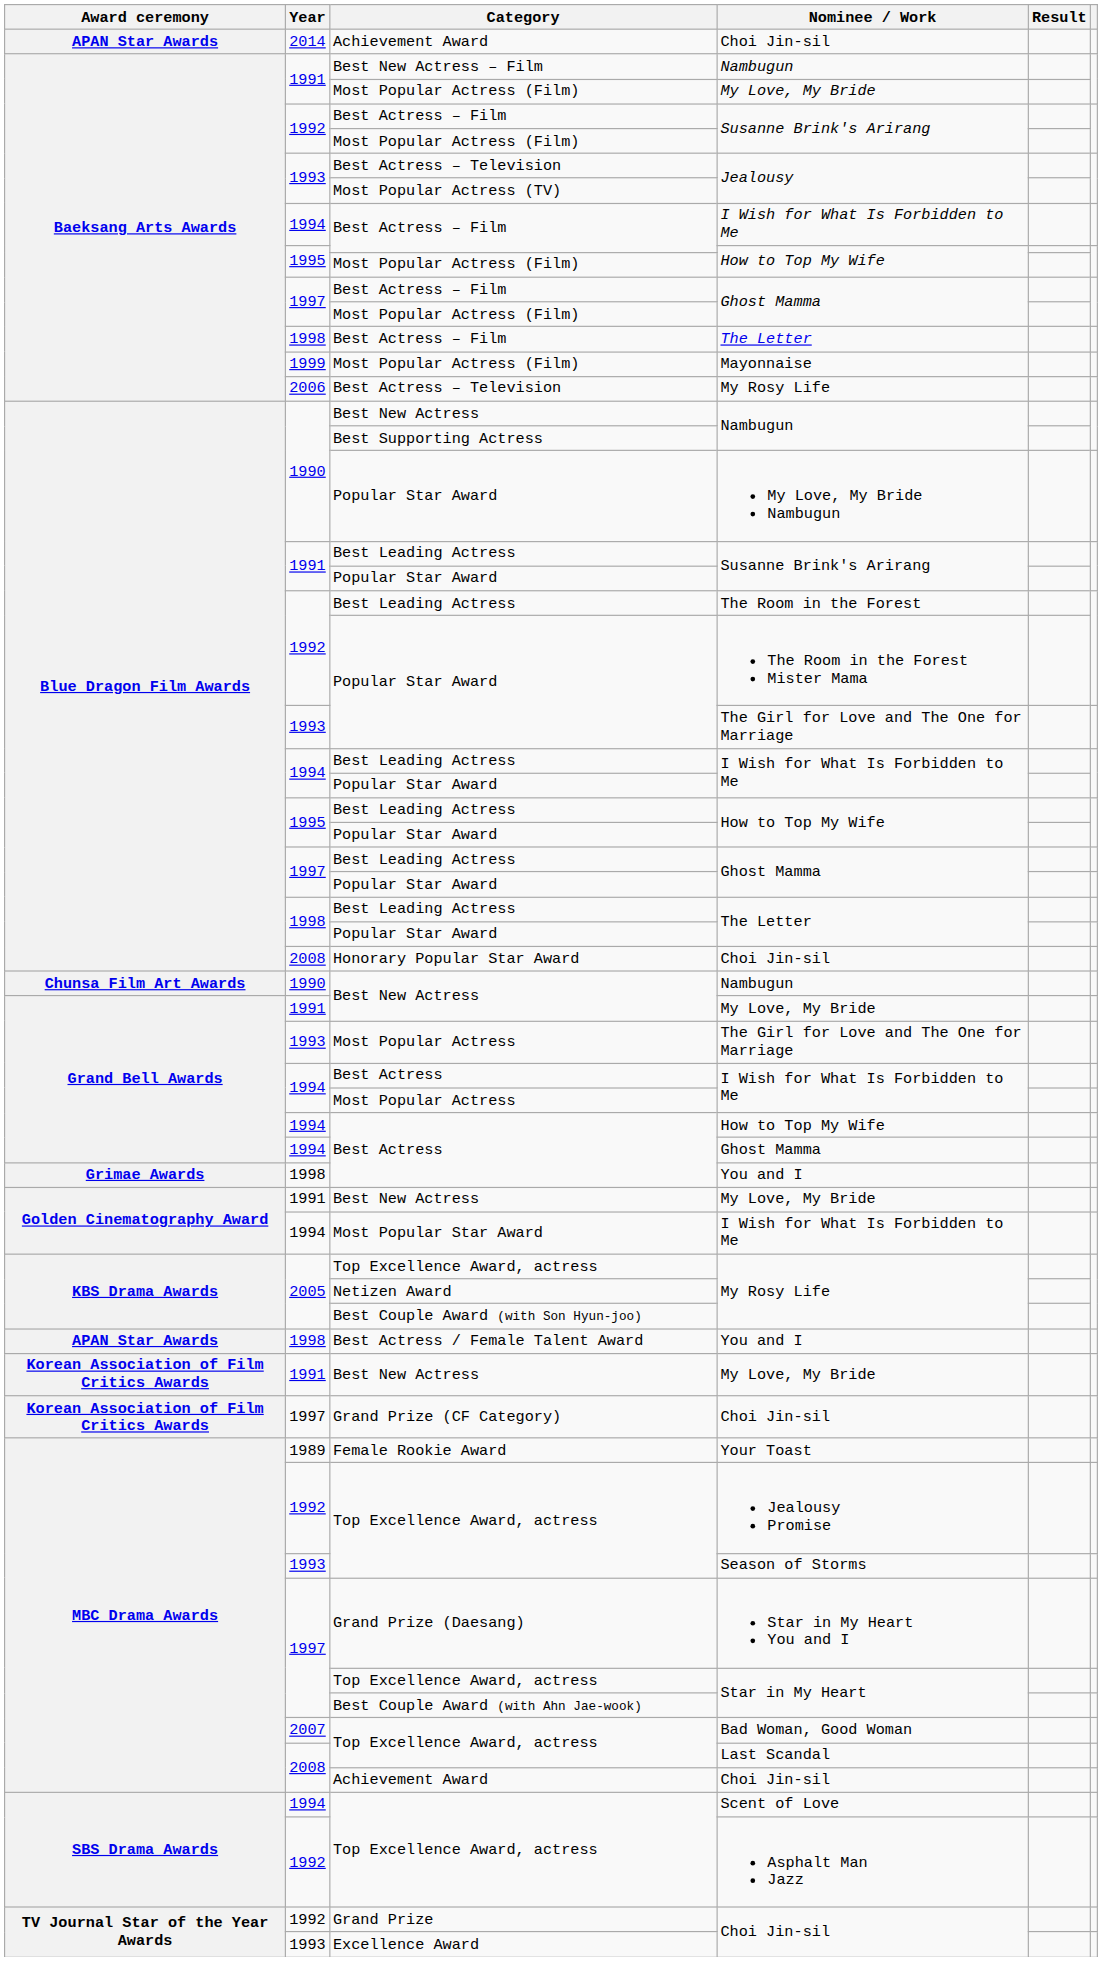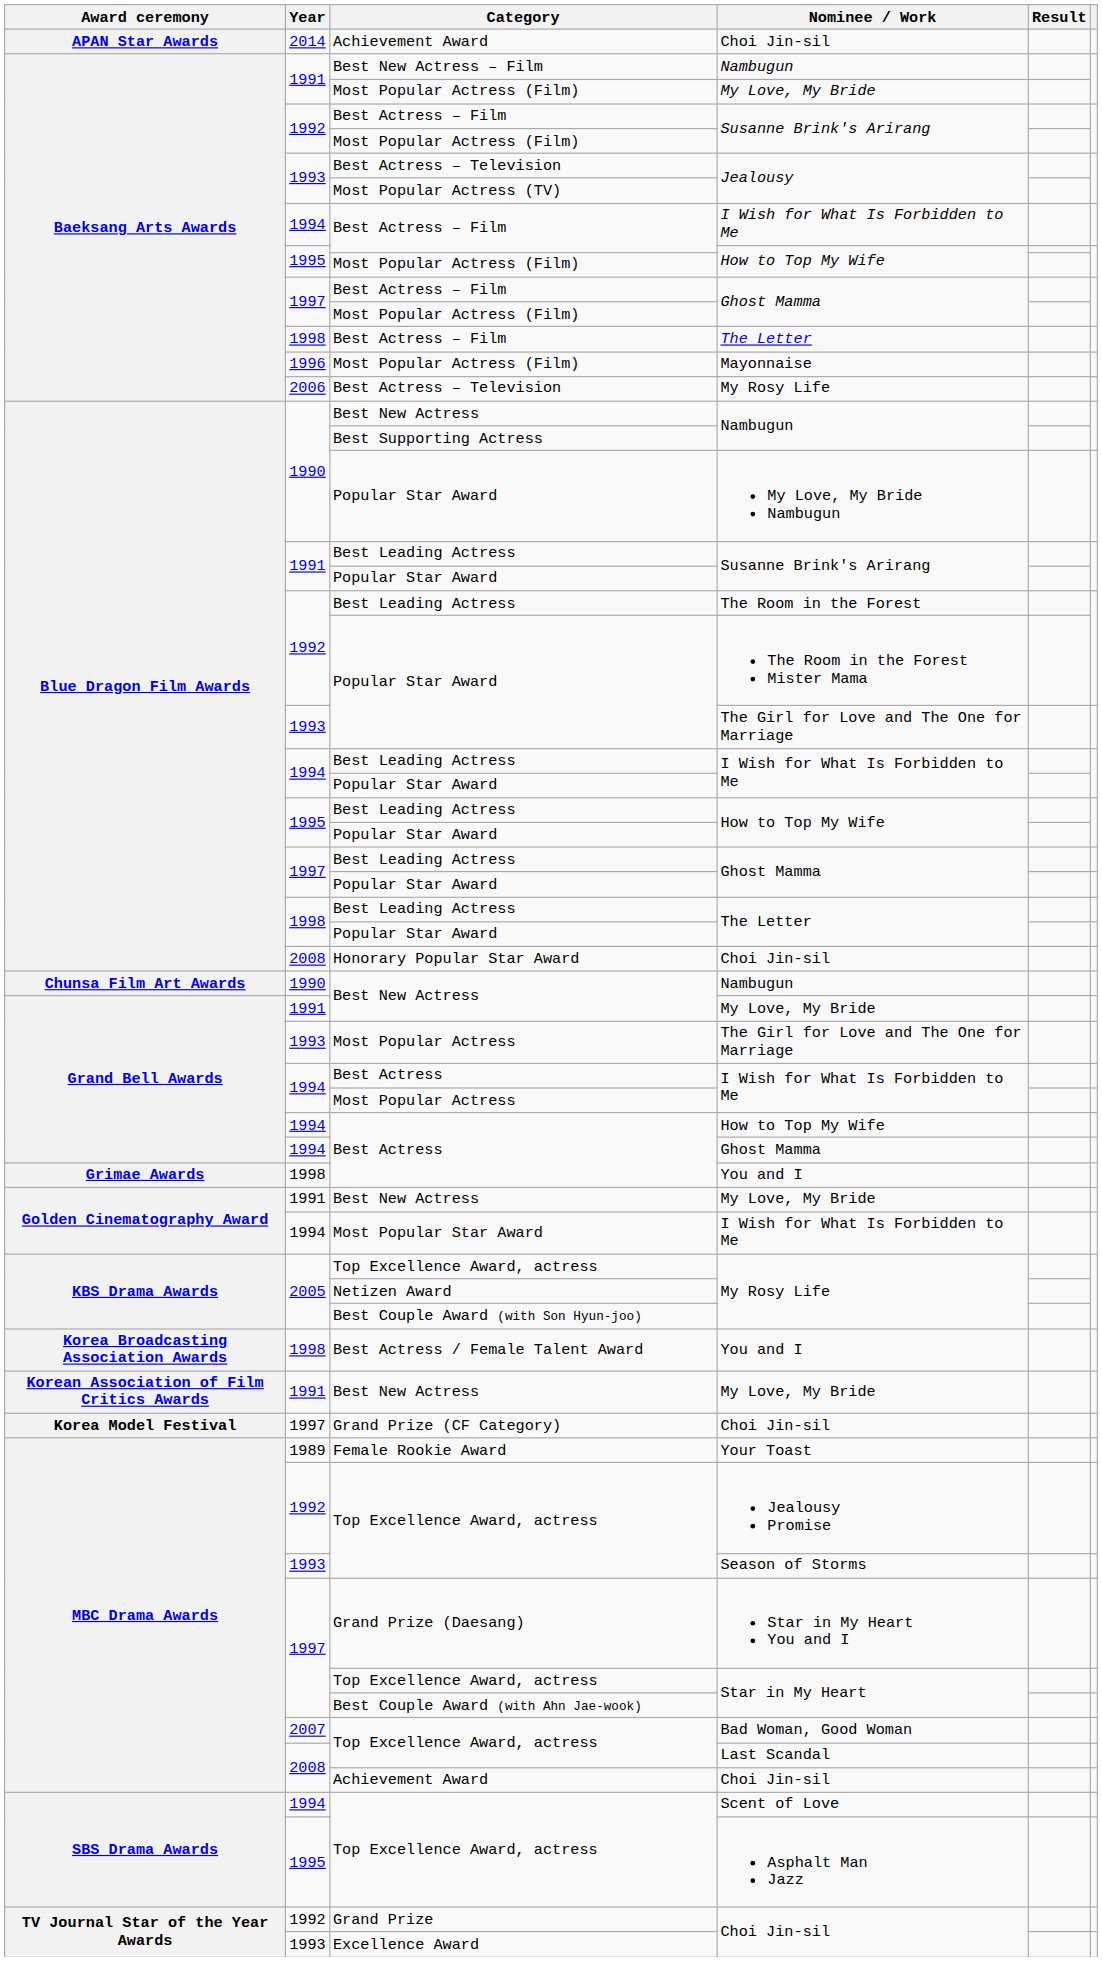 <table class="wikitable plainrowheaders sortable">
 <tr>
 <th scope="col" style=width:18em>Award ceremony</th>
 <th scope="col">Year</th>
 <th scope="col" style=width:25em>Category</th>
 <th scope="col" style=width:20em>Nominee / Work</th>
 <th scope="col">Result</th>
 <th scope="col" class="unsortable"></th>
 </tr>
 <tr>
 <th scope="row"><a href='#'>APAN Star Awards</a></th>
 <td><a href='#'>2014</a></td>
 <td>Achievement Award</td>
 <td>Choi Jin-sil</td>
 <td></td>
 <td></td>
 </tr>
 <tr>
 <th scope="row" rowspan="14"><a href='#'>Baeksang Arts Awards</a></th>
 <td rowspan="2"><a href='#'>1991</a></td>
 <td>Best New Actress – Film</td>
 <td><em>Nambugun</em></td>
 <td></td>
 <td rowspan="2"><br></td>
 </tr>
 <tr>
 <td>Most Popular Actress (Film)</td>
 <td><em>My Love, My Bride</em></td>
 <td></td>
 </tr>
 <tr>
 <td rowspan="2"><a href='#'>1992</a></td>
 <td>Best Actress – Film</td>
 <td rowspan="2"><em>Susanne Brink's Arirang</em></td>
 <td></td>
 <td rowspan="2"><br></td>
 </tr>
 <tr>
 <td>Most Popular Actress (Film)</td>
 <td></td>
 </tr>
 <tr>
 <td rowspan="2"><a href='#'>1993</a></td>
 <td>Best Actress – Television</td>
 <td rowspan="2"><em>Jealousy</em></td>
 <td></td>
 <td rowspan="2"><br></td>
 </tr>
 <tr>
 <td>Most Popular Actress (TV)</td>
 <td></td>
 </tr>
 <tr>
 <td><a href='#'>1994</a></td>
 <td rowspan="2">Best Actress – Film</td>
 <td><em>I Wish for What Is Forbidden to Me</em></td>
 <td></td>
 <td></td>
 </tr>
 <tr>
 <td rowspan="2"><a href='#'>1995</a></td>
 <td rowspan="2"><em>How to Top My Wife</em></td>
 <td></td>
 <td rowspan="2"><br></td>
 </tr>
 <tr>
 <td>Most Popular Actress (Film)</td>
 <td></td>
 </tr>
 <tr>
 <td rowspan="2"><a href='#'>1997</a></td>
 <td>Best Actress – Film</td>
 <td rowspan="2"><em>Ghost Mamma</em></td>
 <td></td>
 <td rowspan="2"><br></td>
 </tr>
 <tr>
 <td>Most Popular Actress (Film)</td>
 <td></td>
 </tr>
 <tr>
 <td><a href='#'>1998</a></td>
 <td>Best Actress – Film</td>
 <td><em><a href='#'> The Letter</a></td>
 <td></td>
 <td></td>
 </tr>
 <tr>
-<td><a href='#'>1999</a></td>
+<td><a href='#'>1996</a></td>
 <td>Most Popular Actress (Film)</td>
 <td></em>Mayonnaise<em></td>
 <td></td>
 <td></td>
 </tr>
 <tr>
 <td><a href='#'>2006</a></td>
 <td>Best Actress – Television</td>
 <td></em>My Rosy Life<em></td>
 <td></td>
 <td></td>
 </tr>
 <tr>
 <th scope="row" rowspan="17"><a href='#'>Blue Dragon Film Awards</a></th>
 <td rowspan="3"><a href='#'>1990</a></td>
 <td>Best New Actress</td>
 <td rowspan="2"></em>Nambugun<em></td>
 <td></td>
 <td rowspan="2"></td>
 </tr>
 <tr>
 <td>Best Supporting Actress</td>
 <td></td>
 </tr>
 <tr>
 <td>Popular Star Award</td>
 <td><br><ul><li></em>My Love, My Bride<em></li><li></em>Nambugun<em></li></ul></td>
 <td></td>
 <td></td>
 </tr>
 <tr>
 <td rowspan="2"><a href='#'>1991</a></td>
 <td>Best Leading Actress</td>
 <td rowspan="2"></em>Susanne Brink's Arirang<em></td>
 <td></td>
 <td rowspan="2"></td>
 </tr>
 <tr>
 <td>Popular Star Award</td>
 <td></td>
 </tr>
 <tr>
 <td rowspan="2"><a href='#'>1992</a></td>
 <td>Best Leading Actress</td>
 <td></em>The Room in the Forest<em></td>
 <td></td>
 <td rowspan="2"><br></td>
 </tr>
 <tr>
 <td rowspan="2">Popular Star Award</td>
 <td><br><ul><li></em>The Room in the Forest<em></li><li></em>Mister Mama<em></li></ul></td>
 <td></td>
 </tr>
 <tr>
 <td><a href='#'>1993</a></td>
 <td></em>The Girl for Love and The One for Marriage<em></td>
 <td></td>
 <td></td>
 </tr>
 <tr>
 <td rowspan="2"><a href='#'>1994</a></td>
 <td>Best Leading Actress</td>
 <td rowspan="2"></em>I Wish for What Is Forbidden to Me<em></td>
 <td></td>
 <td rowspan="2"></td>
 </tr>
 <tr>
 <td>Popular Star Award</td>
 <td></td>
 </tr>
 <tr>
 <td rowspan="2"><a href='#'>1995</a></td>
 <td>Best Leading Actress</td>
 <td rowspan="2"></em>How to Top My Wife<em></td>
 <td></td>
 <td rowspan="2"></td>
 </tr>
 <tr>
 <td>Popular Star Award</td>
 <td></td>
 </tr>
 <tr>
 <td rowspan="2"><a href='#'>1997</a></td>
 <td>Best Leading Actress</td>
 <td rowspan="2"></em>Ghost Mamma<em></td>
 <td></td>
 <td></td>
 </tr>
 <tr>
 <td>Popular Star Award</td>
 <td></td>
 <td></td>
 </tr>
 <tr>
 <td rowspan="2"><a href='#'>1998</a></td>
 <td>Best Leading Actress</td>
 <td rowspan="2"></em>The Letter<em></td>
 <td></td>
 <td></td>
 </tr>
 <tr>
 <td>Popular Star Award</td>
 <td></td>
 <td></td>
 </tr>
 <tr>
 <td><a href='#'>2008</a></td>
 <td>Honorary Popular Star Award</td>
 <td>Choi Jin-sil</td>
 <td></td>
 <td></td>
 </tr>
 <tr>
 <th scope="row"><a href='#'>Chunsa Film Art Awards</a></th>
 <td><a href='#'>1990</a></td>
 <td rowspan="2">Best New Actress</td>
 <td></em>Nambugun<em></td>
 <td></td>
 <td></td>
 </tr>
 <tr>
 <th scope="row" rowspan="6"><a href='#'>Grand Bell Awards</a></th>
 <td><a href='#'>1991</a></td>
 <td></em>My Love, My Bride<em></td>
 <td></td>
 <td></td>
 </tr>
 <tr>
 <td><a href='#'>1993</a></td>
 <td>Most Popular Actress</td>
 <td></em>The Girl for Love and The One for Marriage<em></td>
 <td></td>
 <td></td>
 </tr>
 <tr>
 <td rowspan="2"><a href='#'>1994</a></td>
 <td>Best Actress</td>
 <td rowspan="2"></em>I Wish for What Is Forbidden to Me<em></td>
 <td></td>
 <td></td>
 </tr>
 <tr>
 <td>Most Popular Actress</td>
 <td></td>
 <td></td>
 </tr>
 <tr>
 <td><a href='#'>1994</a></td>
 <td rowspan="3">Best Actress</td>
 <td></em>How to Top My Wife<em></td>
 <td></td>
 <td></td>
 </tr>
 <tr>
 <td><a href='#'>1994</a></td>
 <td></em>Ghost Mamma<em></td>
 <td></td>
 <td></td>
 </tr>
 <tr>
 <th scope="row"><a href='#'>Grimae Awards</a></th>
 <td>1998</td>
 <td></em>You and I<em></td>
 <td></td>
 <td></td>
 </tr>
 <tr>
 <th scope="row" rowspan="2"><a href='#'>Golden Cinematography Award</a></th>
 <td>1991</td>
 <td>Best New Actress</td>
 <td></em>My Love, My Bride<em></td>
 <td></td>
 <td></td>
 </tr>
 <tr>
 <td>1994</td>
 <td>Most Popular Star Award</td>
 <td></em>I Wish for What Is Forbidden to Me<em></td>
 <td></td>
 <td></td>
 </tr>
 <tr>
 <th scope="row" rowspan="3"><a href='#'>KBS Drama Awards</a></th>
 <td rowspan="3"><a href='#'>2005</a></td>
 <td>Top Excellence Award, actress</td>
 <td rowspan="3"></em>My Rosy Life<em></td>
 <td></td>
 <td rowspan="3"></td>
 </tr>
 <tr>
 <td>Netizen Award</td>
 <td></td>
 </tr>
 <tr>
 <td>Best Couple Award                       <small>(with Son Hyun-joo)</small></td>
 <td></td>
 </tr>
 <tr>
-<th scope="row"><a href='#'>APAN Star Awards</a></th>
+<th scope="row"><a href='#'>Korea Broadcasting Association Awards</a></th>
 <td><a href='#'>1998</a></td>
 <td>Best Actress / Female Talent Award</td>
 <td></em>You and I<em></td>
 <td></td>
 <td></td>
 </tr>
 <tr>
 <th scope="row"><a href='#'>Korean Association of Film Critics Awards</a></th>
 <td><a href='#'>1991</a></td>
 <td>Best New Actress</td>
 <td></em>My Love, My Bride<em></td>
 <td></td>
 <td></td>
 </tr>
 <tr>
-<th scope="row"><a href='#'>Korean Association of Film Critics Awards</a></th>
+<th scope="row">Korea Model Festival</th>
 <td>1997</td>
 <td>Grand Prize (CF Category)</td>
 <td>Choi Jin-sil</td>
 <td></td>
 <td></td>
 </tr>
 <tr>
 <th scope="row" rowspan="9"><a href='#'>MBC Drama Awards</a></th>
 <td>1989</td>
 <td>Female Rookie Award</td>
 <td></em>Your Toast<em></td>
 <td></td>
 <td></td>
 </tr>
 <tr>
 <td><a href='#'>1992</a></td>
 <td rowspan="2">Top Excellence Award, actress</td>
 <td><br><ul><li></em>Jealousy<em></li><li></em>Promise<em></li></ul></td>
 <td></td>
 <td></td>
 </tr>
 <tr>
 <td><a href='#'>1993</a></td>
 <td></em>Season of Storms<em></td>
 <td></td>
 <td></td>
 </tr>
 <tr>
 <td rowspan="3"><a href='#'>1997</a></td>
 <td>Grand Prize (Daesang)</td>
 <td><br><ul><li></em>Star in My Heart<em></li><li></em>You and I<em></li></ul></td>
 <td></td>
 <td></td>
 </tr>
 <tr>
 <td>Top Excellence Award, actress</td>
 <td rowspan="2"></em>Star in My Heart<em></td>
 <td></td>
 <td></td>
 </tr>
 <tr>
 <td>Best Couple Award                     <small>(with Ahn Jae-wook)</small></td>
 <td></td>
 <td></td>
 </tr>
 <tr>
 <td><a href='#'>2007</a></td>
 <td rowspan="2">Top Excellence Award, actress</td>
 <td></em>Bad Woman, Good Woman<em></td>
 <td></td>
 <td></td>
 </tr>
 <tr>
 <td rowspan="2"><a href='#'>2008</a></td>
 <td></em>Last Scandal<em></td>
 <td></td>
 <td></td>
 </tr>
 <tr>
 <td>Achievement Award</td>
 <td>Choi Jin-sil</td>
 <td></td>
 <td></td>
 </tr>
 <tr>
 <th scope="row" rowspan="2"><a href='#'>SBS Drama Awards</a></th>
 <td><a href='#'>1994</a></td>
 <td rowspan="2">Top Excellence Award, actress</td>
 <td></em>Scent of Love<em></td>
 <td></td>
 <td></td>
 </tr>
 <tr>
-<td><a href='#'>1992</a></td>
+<td><a href='#'>1995</a></td>
 <td><br><ul><li></em>Asphalt Man<em></li><li></em>Jazz<em></li></ul></td>
 <td></td>
 <td></td>
 </tr>
 <tr>
 <th scope="row" rowspan="2">TV Journal Star of the Year Awards</th>
 <td>1992</td>
 <td>Grand Prize</td>
 <td rowspan="2">Choi Jin-sil</td>
 <td></td>
 <td></td>
 </tr>
 <tr>
 <td>1993</td>
 <td>Excellence Award</td>
 <td></td>
 <td></td>
 </tr>
 </table>
